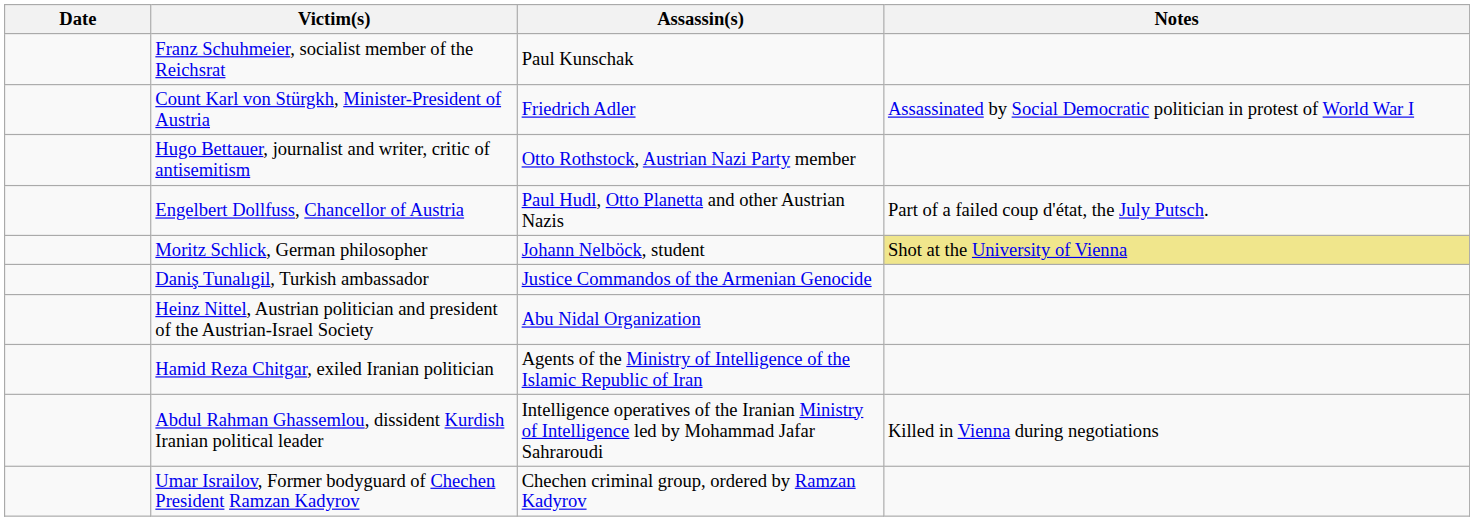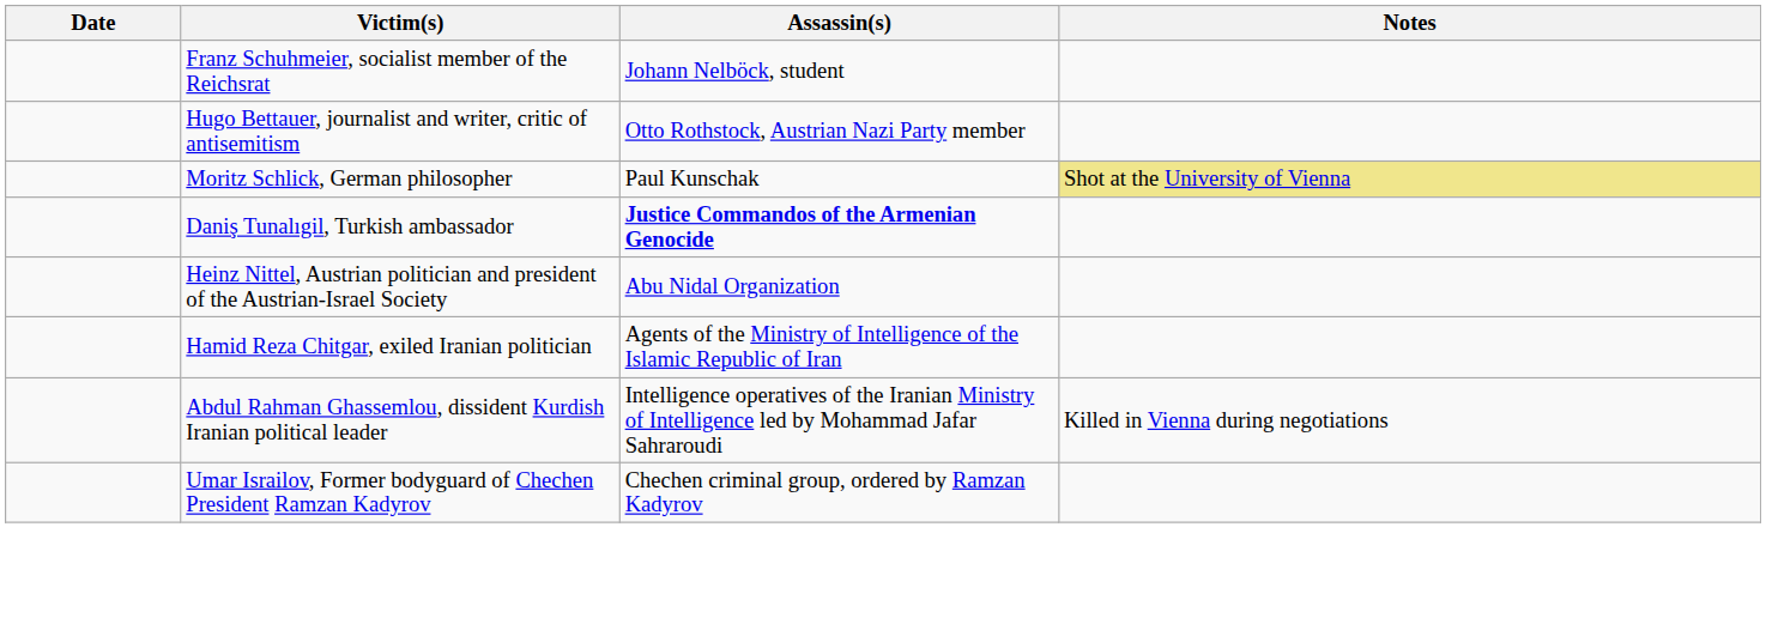 <table class="wikitable sortable" style="width:100%">
 <tr>
 <th style="width:10%">Date</th>
 <th style="width:25%">Victim(s)</th>
 <th style="width:25%">Assassin(s)</th>
 <th style="width:40%">Notes</th>
 </tr>
 <tr>
 <td></td>
 <td><a href='#'>Franz Schuhmeier</a>, socialist member of the <a href='#'>Reichsrat</a></td>
-<td>Paul Kunschak</td>
+<td><a href='#'>Johann Nelböck</a>, student</td>
 <td></td>
-</tr>
-<tr>
-<td></td>
-<td><a href='#'>Count Karl von Stürgkh</a>, <a href='#'>Minister-President of Austria</a></td>
-<td><a href='#'>Friedrich Adler</a></td>
-<td><a href='#'>Assassinated</a> by <a href='#'>Social Democratic</a> politician in protest of <a href='#'>World War I</a></td>
 </tr>
 <tr>
 <td></td>
 <td><a href='#'>Hugo Bettauer</a>, journalist and writer, critic of <a href='#'>antisemitism</a></td>
 <td><a href='#'>Otto Rothstock</a>, <a href='#'>Austrian Nazi Party</a> member</td>
 <td></td>
 </tr>
 <tr>
 <td></td>
-<td><a href='#'>Engelbert Dollfuss</a>, <a href='#'>Chancellor of Austria</a></td>
-<td><a href='#'>Paul Hudl</a>, <a href='#'>Otto Planetta</a> and other Austrian Nazis</td>
-<td>Part of a failed coup d'état, the <a href='#'>July Putsch</a>.</td>
-</tr>
-<tr>
-<td></td>
 <td><a href='#'>Moritz Schlick</a>, German philosopher</td>
-<td><a href='#'>Johann Nelböck</a>, student</td>
+<td>Paul Kunschak</td>
 <td style="background: khaki;">Shot at the <a href='#'>University of Vienna</a></td>
 </tr>
 <tr>
 <td></td>
 <td><a href='#'>Daniş Tunalıgil</a>, Turkish ambassador</td>
-<td><a href='#'>Justice Commandos of the Armenian Genocide</a></td>
+<td><strong><a href='#'>Justice Commandos of the Armenian Genocide</a></strong></td>
 </tr>
 <tr>
 <td></td>
 <td><a href='#'>Heinz Nittel</a>, Austrian politician and president of the Austrian-Israel Society</td>
 <td><a href='#'>Abu Nidal Organization</a></td>
 <td></td>
 </tr>
 <tr>
 <td></td>
 <td><a href='#'>Hamid Reza Chitgar</a>, exiled Iranian politician</td>
 <td>Agents of the <a href='#'>Ministry of Intelligence of the Islamic Republic of Iran</a></td>
 <td></td>
 </tr>
 <tr>
 <td></td>
 <td><a href='#'>Abdul Rahman Ghassemlou</a>, dissident <a href='#'>Kurdish</a> Iranian political leader</td>
 <td>Intelligence operatives of the Iranian <a href='#'>Ministry of Intelligence</a> led by Mohammad Jafar Sahraroudi</td>
 <td>Killed in <a href='#'>Vienna</a> during negotiations</td>
 </tr>
 <tr>
 <td></td>
 <td><a href='#'>Umar Israilov</a>, Former bodyguard of <a href='#'>Chechen President</a> <a href='#'>Ramzan Kadyrov</a></td>
 <td>Chechen criminal group, ordered by <a href='#'>Ramzan Kadyrov</a></td>
 <td></td>
 </tr>
 </table>
